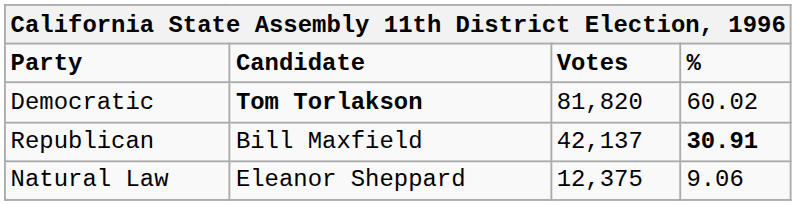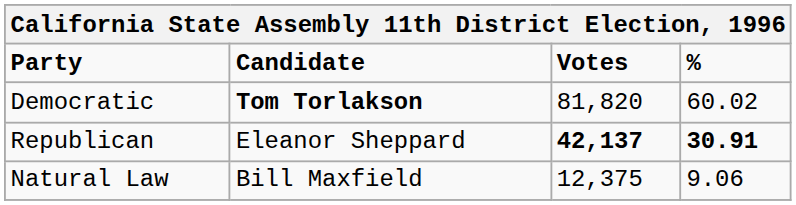 <table class="wikitable">
 <tr>
 <th colspan="4">California State Assembly 11th District Election, 1996</th>
 </tr>
 <tr>
 <td><strong>Party</strong></td>
 <td><strong>Candidate</strong></td>
 <td><strong>Votes</strong></td>
 <td><strong>%</strong></td>
 </tr>
 <tr>
 <td>Democratic</td>
 <td><strong>Tom Torlakson</strong></td>
 <td>81,820</td>
 <td>60.02</td>
 </tr>
 <tr>
 <td>Republican</td>
-<td>Bill Maxfield</td>
-<td>42,137</td>
+<td>Eleanor Sheppard</td>
+<td><strong>42,137</strong></td>
 <td><strong>30.91</strong></td>
 </tr>
 <tr>
 <td>Natural Law</td>
-<td>Eleanor Sheppard</td>
+<td>Bill Maxfield</td>
 <td>12,375</td>
 <td>9.06</td>
 </tr>
 </table>
